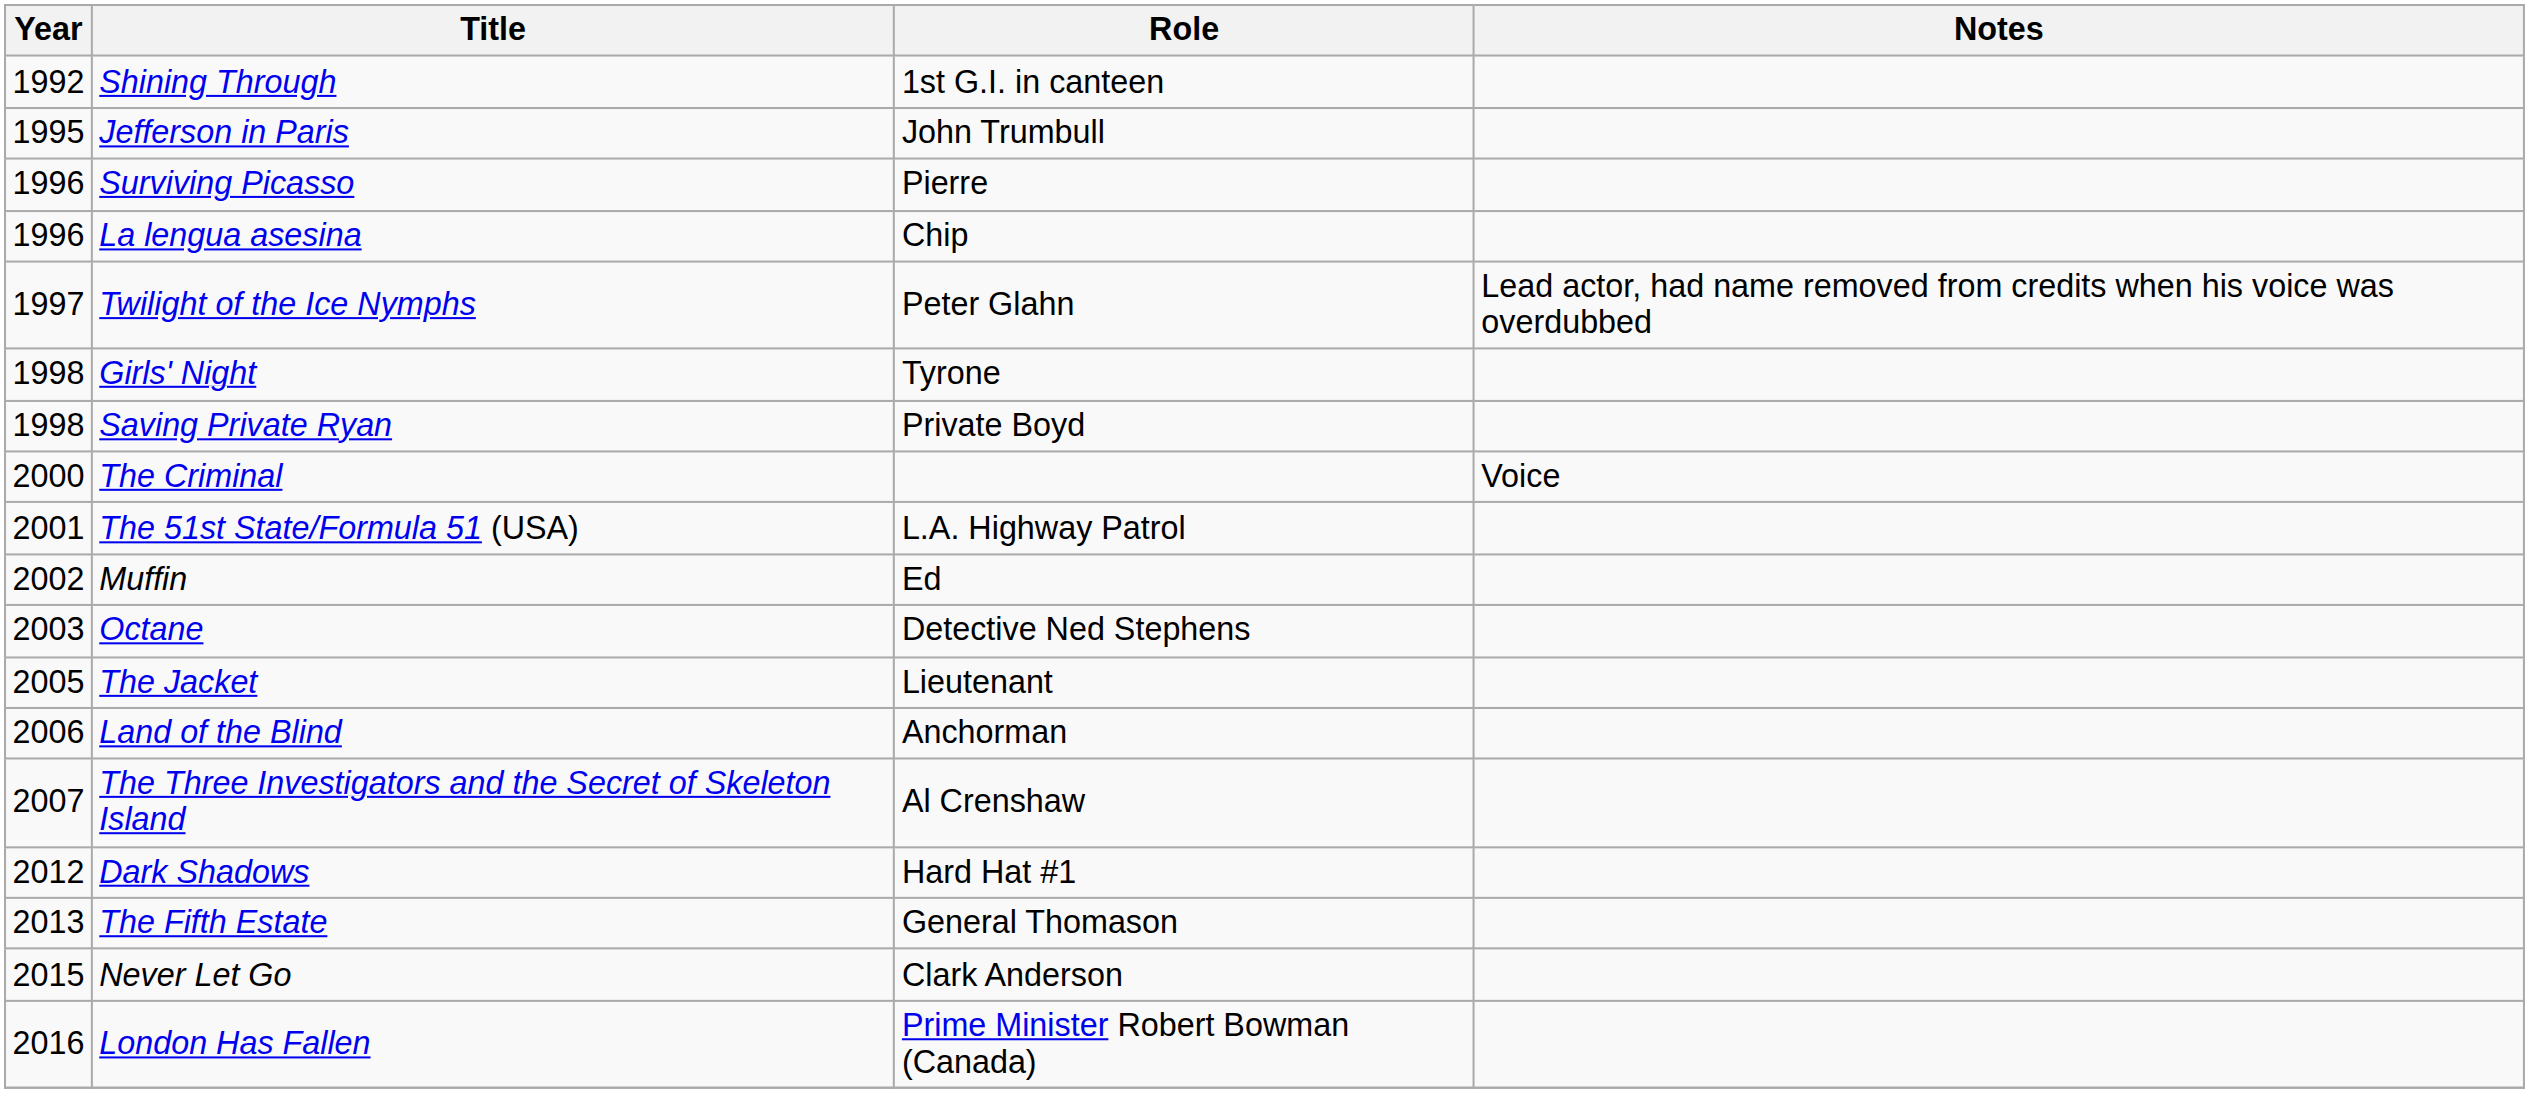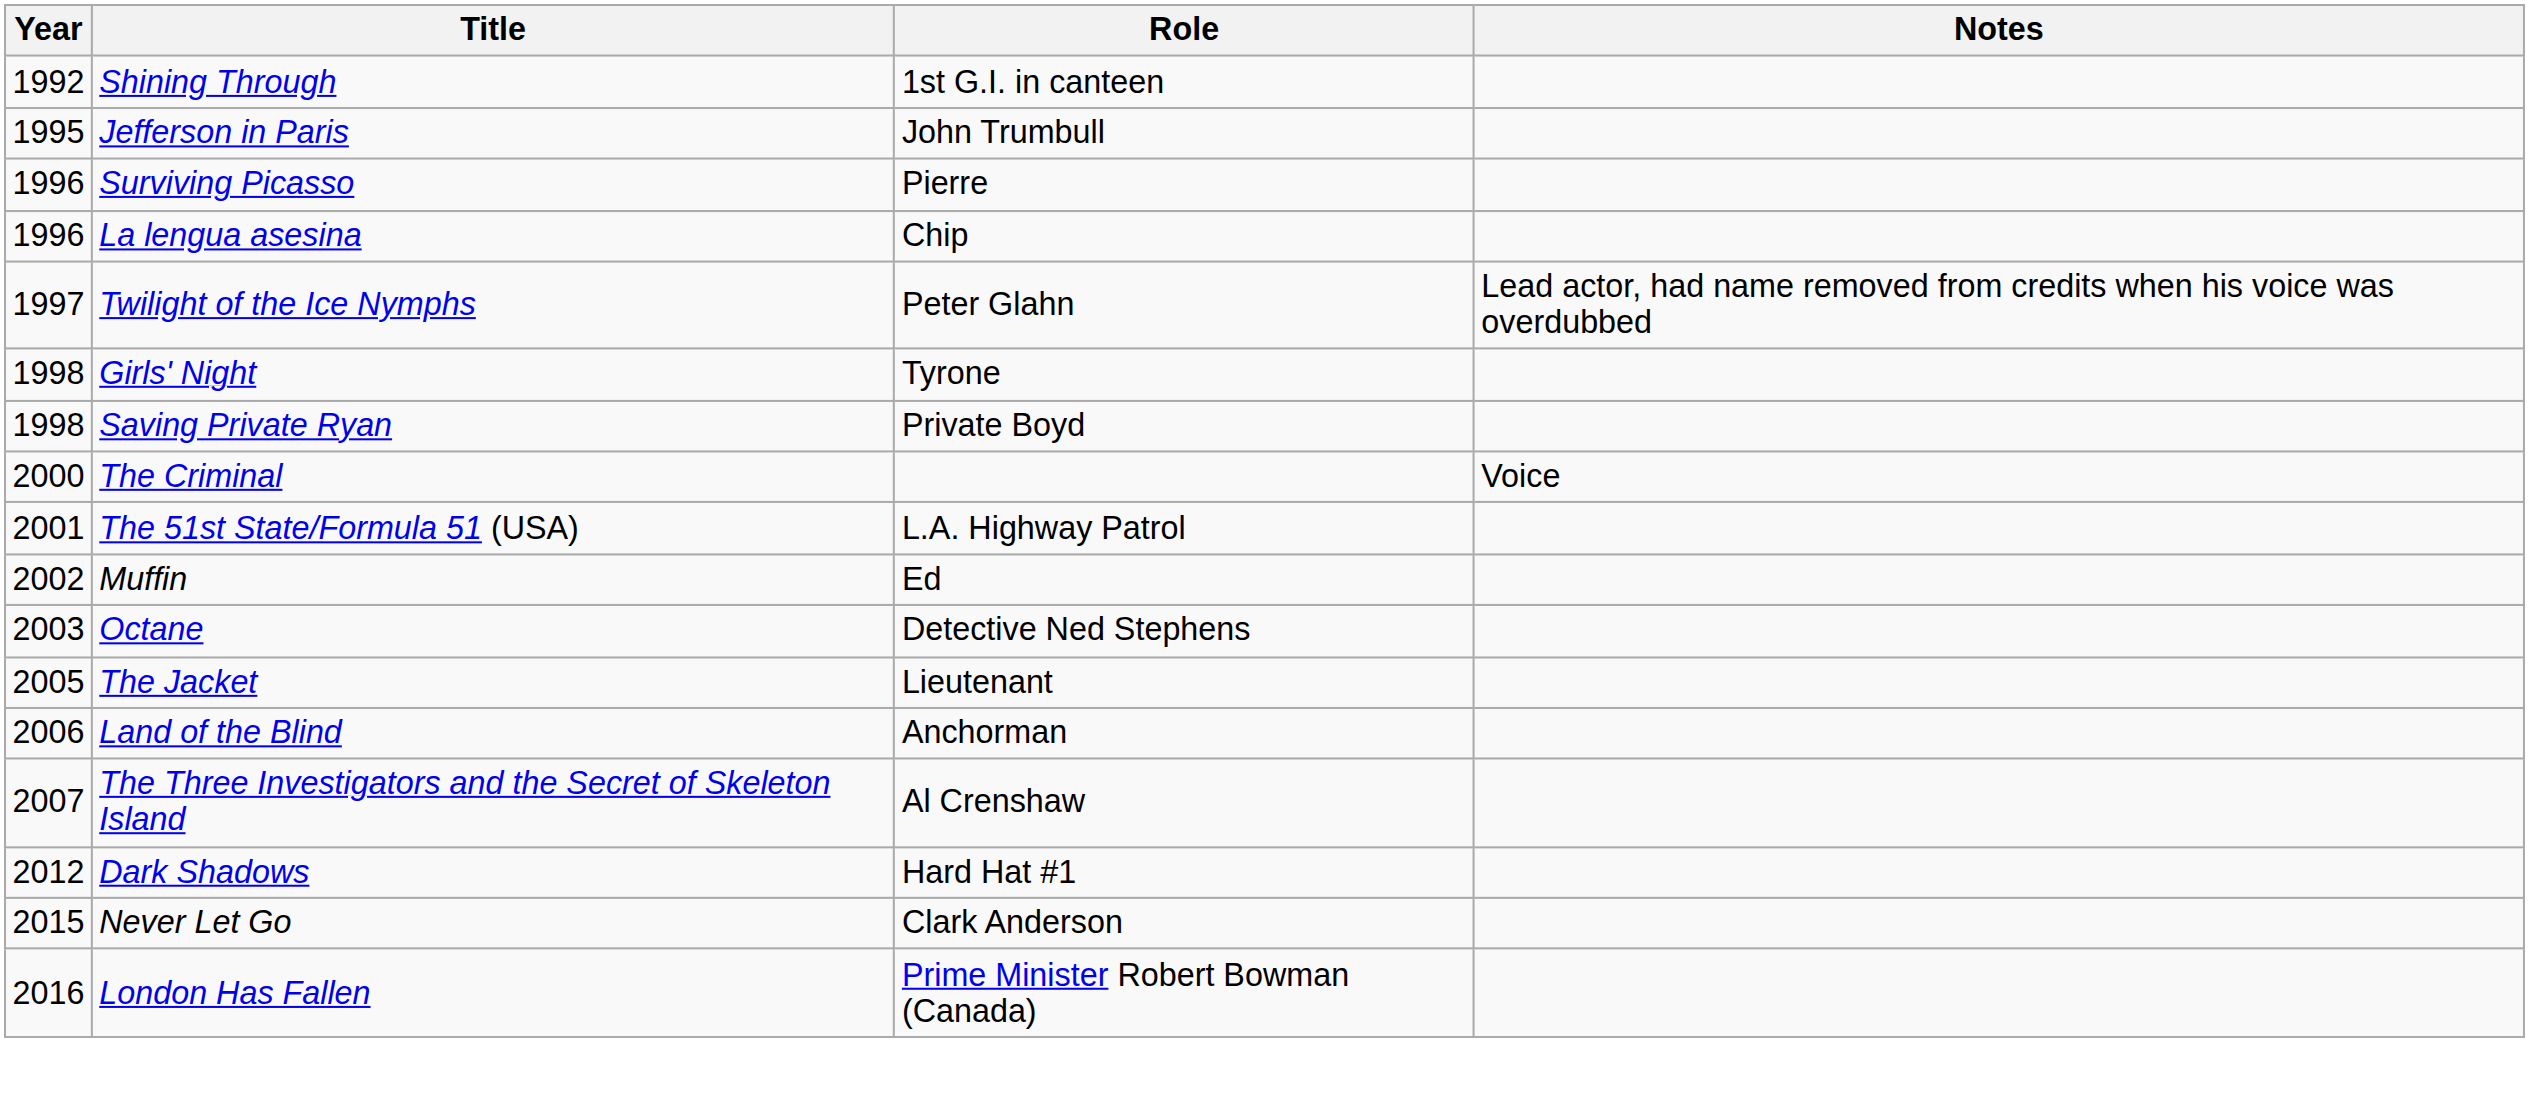 <table class="wikitable sortable">
 <tr>
 <th>Year</th>
 <th>Title</th>
 <th>Role</th>
 <th class="unsortable">Notes</th>
 </tr>
 <tr>
 <td>1992</td>
 <td><em><a href='#'>Shining Through</a></em></td>
 <td>1st G.I. in canteen</td>
 <td></td>
 </tr>
 <tr>
 <td>1995</td>
 <td><em><a href='#'>Jefferson in Paris</a></em></td>
 <td>John Trumbull</td>
 <td></td>
 </tr>
 <tr>
 <td>1996</td>
 <td><em><a href='#'>Surviving Picasso</a></em></td>
 <td>Pierre</td>
 <td></td>
 </tr>
 <tr>
 <td>1996</td>
 <td><em><a href='#'>La lengua asesina</a></em></td>
 <td>Chip</td>
 <td></td>
 </tr>
 <tr>
 <td>1997</td>
 <td><em><a href='#'>Twilight of the Ice Nymphs</a></em></td>
 <td>Peter Glahn</td>
 <td>Lead actor, had name removed from credits when his voice was overdubbed</td>
 </tr>
 <tr>
 <td>1998</td>
 <td><em><a href='#'>Girls' Night</a></em></td>
 <td>Tyrone</td>
 <td></td>
 </tr>
 <tr>
 <td>1998</td>
 <td><em><a href='#'>Saving Private Ryan</a></em></td>
 <td>Private Boyd</td>
 <td></td>
 </tr>
 <tr>
 <td>2000</td>
 <td data-sort-value="Criminal, The"><em><a href='#'>The Criminal</a></em></td>
 <td></td>
 <td>Voice</td>
 </tr>
 <tr>
 <td>2001</td>
 <td data-sort-value="51st State, The"><em><a href='#'>The 51st State/Formula 51</a></em> (USA)</td>
 <td>L.A. Highway Patrol</td>
 <td></td>
 </tr>
 <tr>
 <td>2002</td>
 <td><em>Muffin</em></td>
 <td>Ed</td>
 <td></td>
 </tr>
 <tr>
 <td>2003</td>
 <td><em><a href='#'>Octane</a></em></td>
 <td>Detective Ned Stephens</td>
 <td></td>
 </tr>
 <tr>
 <td>2005</td>
 <td data-sort-value="Jacket, The"><em><a href='#'>The Jacket</a></em></td>
 <td>Lieutenant</td>
 <td></td>
 </tr>
 <tr>
 <td>2006</td>
 <td><em><a href='#'>Land of the Blind</a></em></td>
 <td>Anchorman</td>
 <td></td>
 </tr>
 <tr>
 <td>2007</td>
 <td data-sort-value="Three Investigators and the Secret of Skeleton Island, The"><em><a href='#'>The Three Investigators and the Secret of Skeleton Island</a></em></td>
 <td>Al Crenshaw</td>
 <td></td>
 </tr>
 <tr>
 <td>2012</td>
 <td><em><a href='#'>Dark Shadows</a></em></td>
 <td>Hard Hat #1</td>
 <td></td>
 </tr>
 <tr>
-<td>2013</td>
-<td data-sort-value="Fifth Estate, The"><em><a href='#'>The Fifth Estate</a></em></td>
-<td>General Thomason</td>
-<td></td>
-</tr>
-<tr>
 <td>2015</td>
 <td><em>Never Let Go</em></td>
 <td>Clark Anderson</td>
 <td></td>
 </tr>
 <tr>
 <td>2016</td>
 <td><em><a href='#'>London Has Fallen</a></em></td>
 <td><a href='#'>Prime Minister</a> Robert Bowman (Canada)</td>
 <td></td>
 </tr>
 <tr>
 </tr>
 </table>
